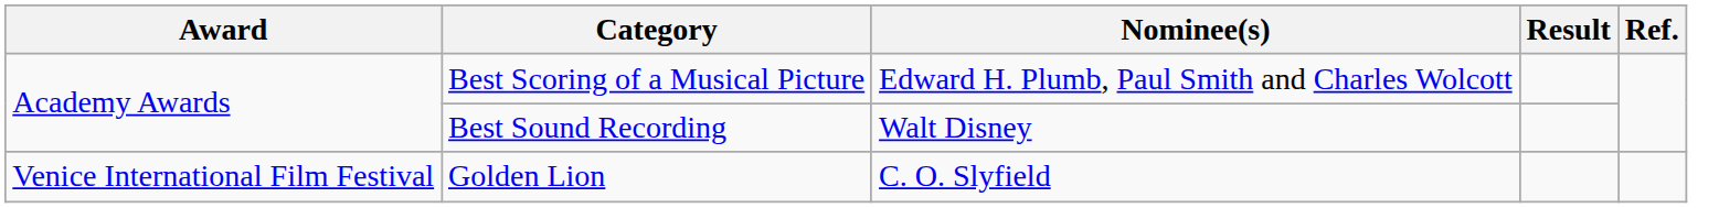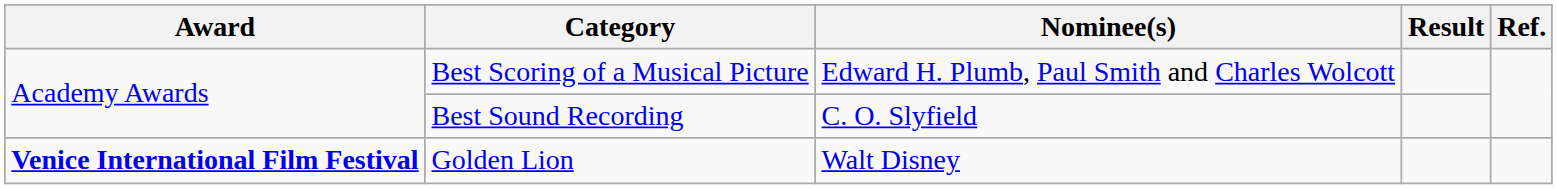 <table class="wikitable plainrowheaders">
 <tr>
 <th>Award</th>
 <th>Category</th>
 <th>Nominee(s)</th>
 <th>Result</th>
 <th>Ref.</th>
 </tr>
 <tr>
 <td rowspan="2"><a href='#'>Academy Awards</a></td>
 <td><a href='#'>Best Scoring of a Musical Picture</a></td>
 <td><a href='#'>Edward H. Plumb</a>, <a href='#'>Paul Smith</a> and <a href='#'>Charles Wolcott</a></td>
 <td></td>
 <td rowspan="2" align="center"></td>
 </tr>
 <tr>
 <td><a href='#'>Best Sound Recording</a></td>
-<td><a href='#'>Walt Disney</a></td>
+<td><a href='#'>C. O. Slyfield</a></td>
 <td></td>
 </tr>
 <tr>
-<td><a href='#'>Venice International Film Festival</a></td>
+<td><strong><a href='#'>Venice International Film Festival</a></strong></td>
 <td><a href='#'>Golden Lion</a></td>
-<td><a href='#'>C. O. Slyfield</a></td>
+<td><a href='#'>Walt Disney</a></td>
 <td></td>
 <td align="center"></td>
 </tr>
 </table>
